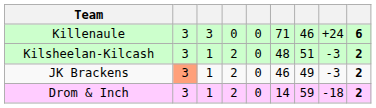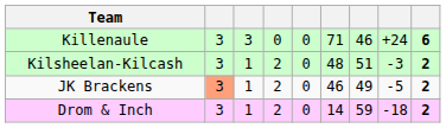 <table class="wikitable" style="text-align:center">
 <tr>
 <th style="width:175px;">Team</th>
 <th width="20"></th>
 <th width="20"></th>
 <th width="20"></th>
 <th width="20"></th>
 <th width="20"></th>
 <th width="20"></th>
 <th width="20"></th>
 <th width="20"></th>
 </tr>
 <tr style="background:#cfc;">
 <td>Killenaule</td>
 <td>3</td>
 <td>3</td>
 <td>0</td>
 <td>0</td>
 <td>71</td>
 <td>46</td>
 <td>+24</td>
 <td><strong>6</strong></td>
 </tr>
 <tr style="background:#cfc;">
 <td>Kilsheelan-Kilcash</td>
 <td>3</td>
 <td>1</td>
 <td>2</td>
 <td>0</td>
 <td>48</td>
 <td>51</td>
 <td>-3</td>
 <td><strong>2</strong></td>
 </tr>
 <tr>
 <td>JK Brackens</td>
 <td style="background: lightsalmon;">3</td>
 <td>1</td>
 <td>2</td>
 <td>0</td>
 <td>46</td>
 <td>49</td>
-<td>-3</td>
+<td>-5</td>
 <td><strong>2</strong></td>
 </tr>
 <tr style="background:#fcf;">
 <td>Drom & Inch</td>
 <td>3</td>
 <td>1</td>
 <td>2</td>
 <td>0</td>
 <td>14</td>
 <td>59</td>
 <td>-18</td>
 <td><strong>2</strong></td>
 </tr>
 </table>
